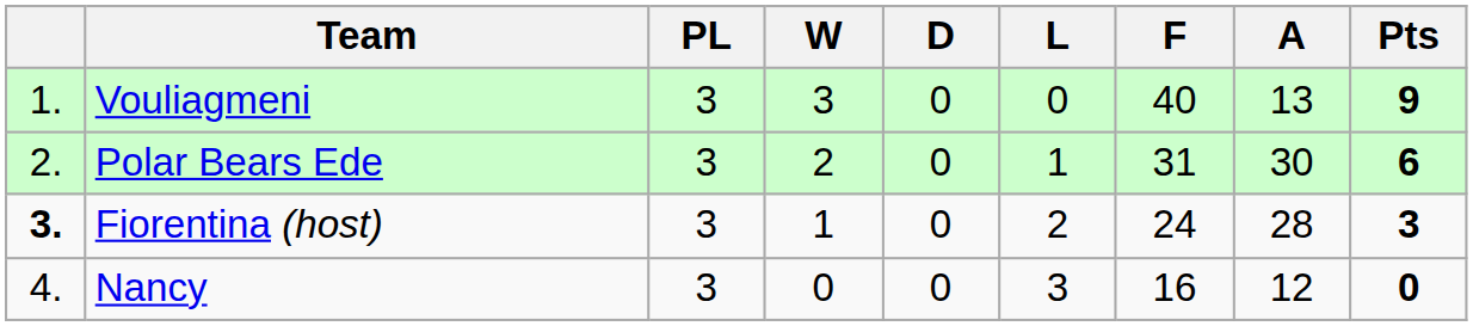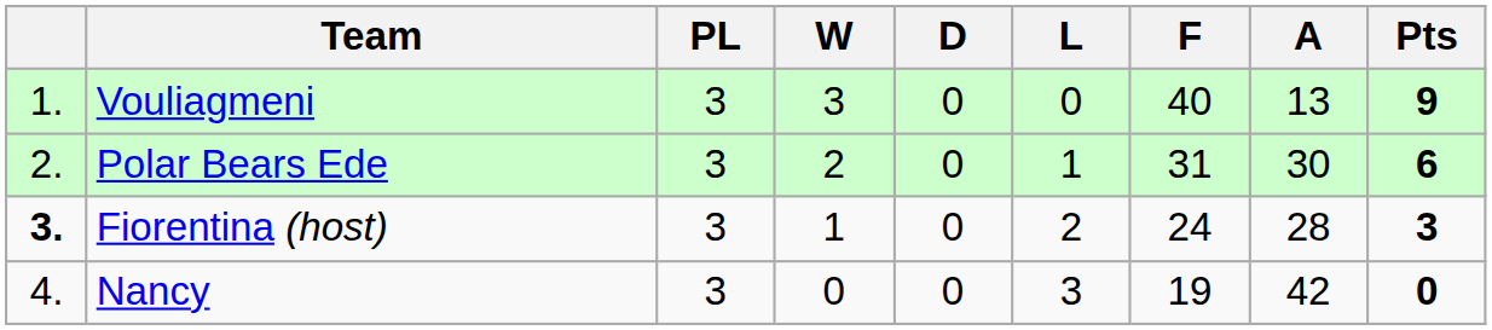 <table class="wikitable" border="1" style="text-align:center">
 <tr>
 <th width=25></th>
 <th width=220>Team</th>
 <th width=40>PL</th>
 <th width=40>W</th>
 <th width=40>D</th>
 <th width=40>L</th>
 <th width=40>F</th>
 <th width=40>A</th>
 <th width=40>Pts</th>
 </tr>
 <tr style="background:#cfc;">
 <td>1.</td>
 <td align=left> <a href='#'>Vouliagmeni</a></td>
 <td>3</td>
 <td>3</td>
 <td>0</td>
 <td>0</td>
 <td>40</td>
 <td>13</td>
 <td><strong>9</strong></td>
 </tr>
 <tr style="background:#cfc;">
 <td>2.</td>
 <td align=left> <a href='#'>Polar Bears Ede</a></td>
 <td>3</td>
 <td>2</td>
 <td>0</td>
 <td>1</td>
 <td>31</td>
 <td>30</td>
 <td><strong>6</strong></td>
 </tr>
 <tr>
 <td><strong>3.</strong></td>
 <td align=left> <a href='#'>Fiorentina</a> <em>(host)</em></td>
 <td>3</td>
 <td>1</td>
 <td>0</td>
 <td>2</td>
 <td>24</td>
 <td>28</td>
 <td><strong>3</strong></td>
 </tr>
 <tr>
 <td>4.</td>
 <td align=left> <a href='#'>Nancy</a></td>
 <td>3</td>
 <td>0</td>
 <td>0</td>
 <td>3</td>
-<td>16</td>
-<td>12</td>
+<td>19</td>
+<td>42</td>
 <td><strong>0</strong></td>
 </tr>
 </table>
